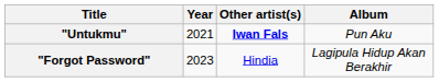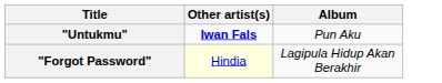 <table class="wikitable plainrowheaders" style="text-align:center;">
 <tr>
 <th style="width:14em;">Title</th>
-<th>Year</th>
 <th>Other artist(s)</th>
 <th style="width:10em;">Album</th>
 </tr>
 <tr>
 <th scope="row">"Untukmu"</th>
-<td>2021</td>
 <td><strong><a href='#'>Iwan Fals</a></strong></td>
 <td><em>Pun Aku</em></td>
 </tr>
 <tr>
 <th scope="row">"Forgot Password"</th>
-<td>2023</td>
-<td><a href='#'>Hindia</a></td>
+<td style="background: lightyellow;"><a href='#'>Hindia</a></td>
 <td><em>Lagipula Hidup Akan Berakhir</em></td>
 </tr>
 </table>
